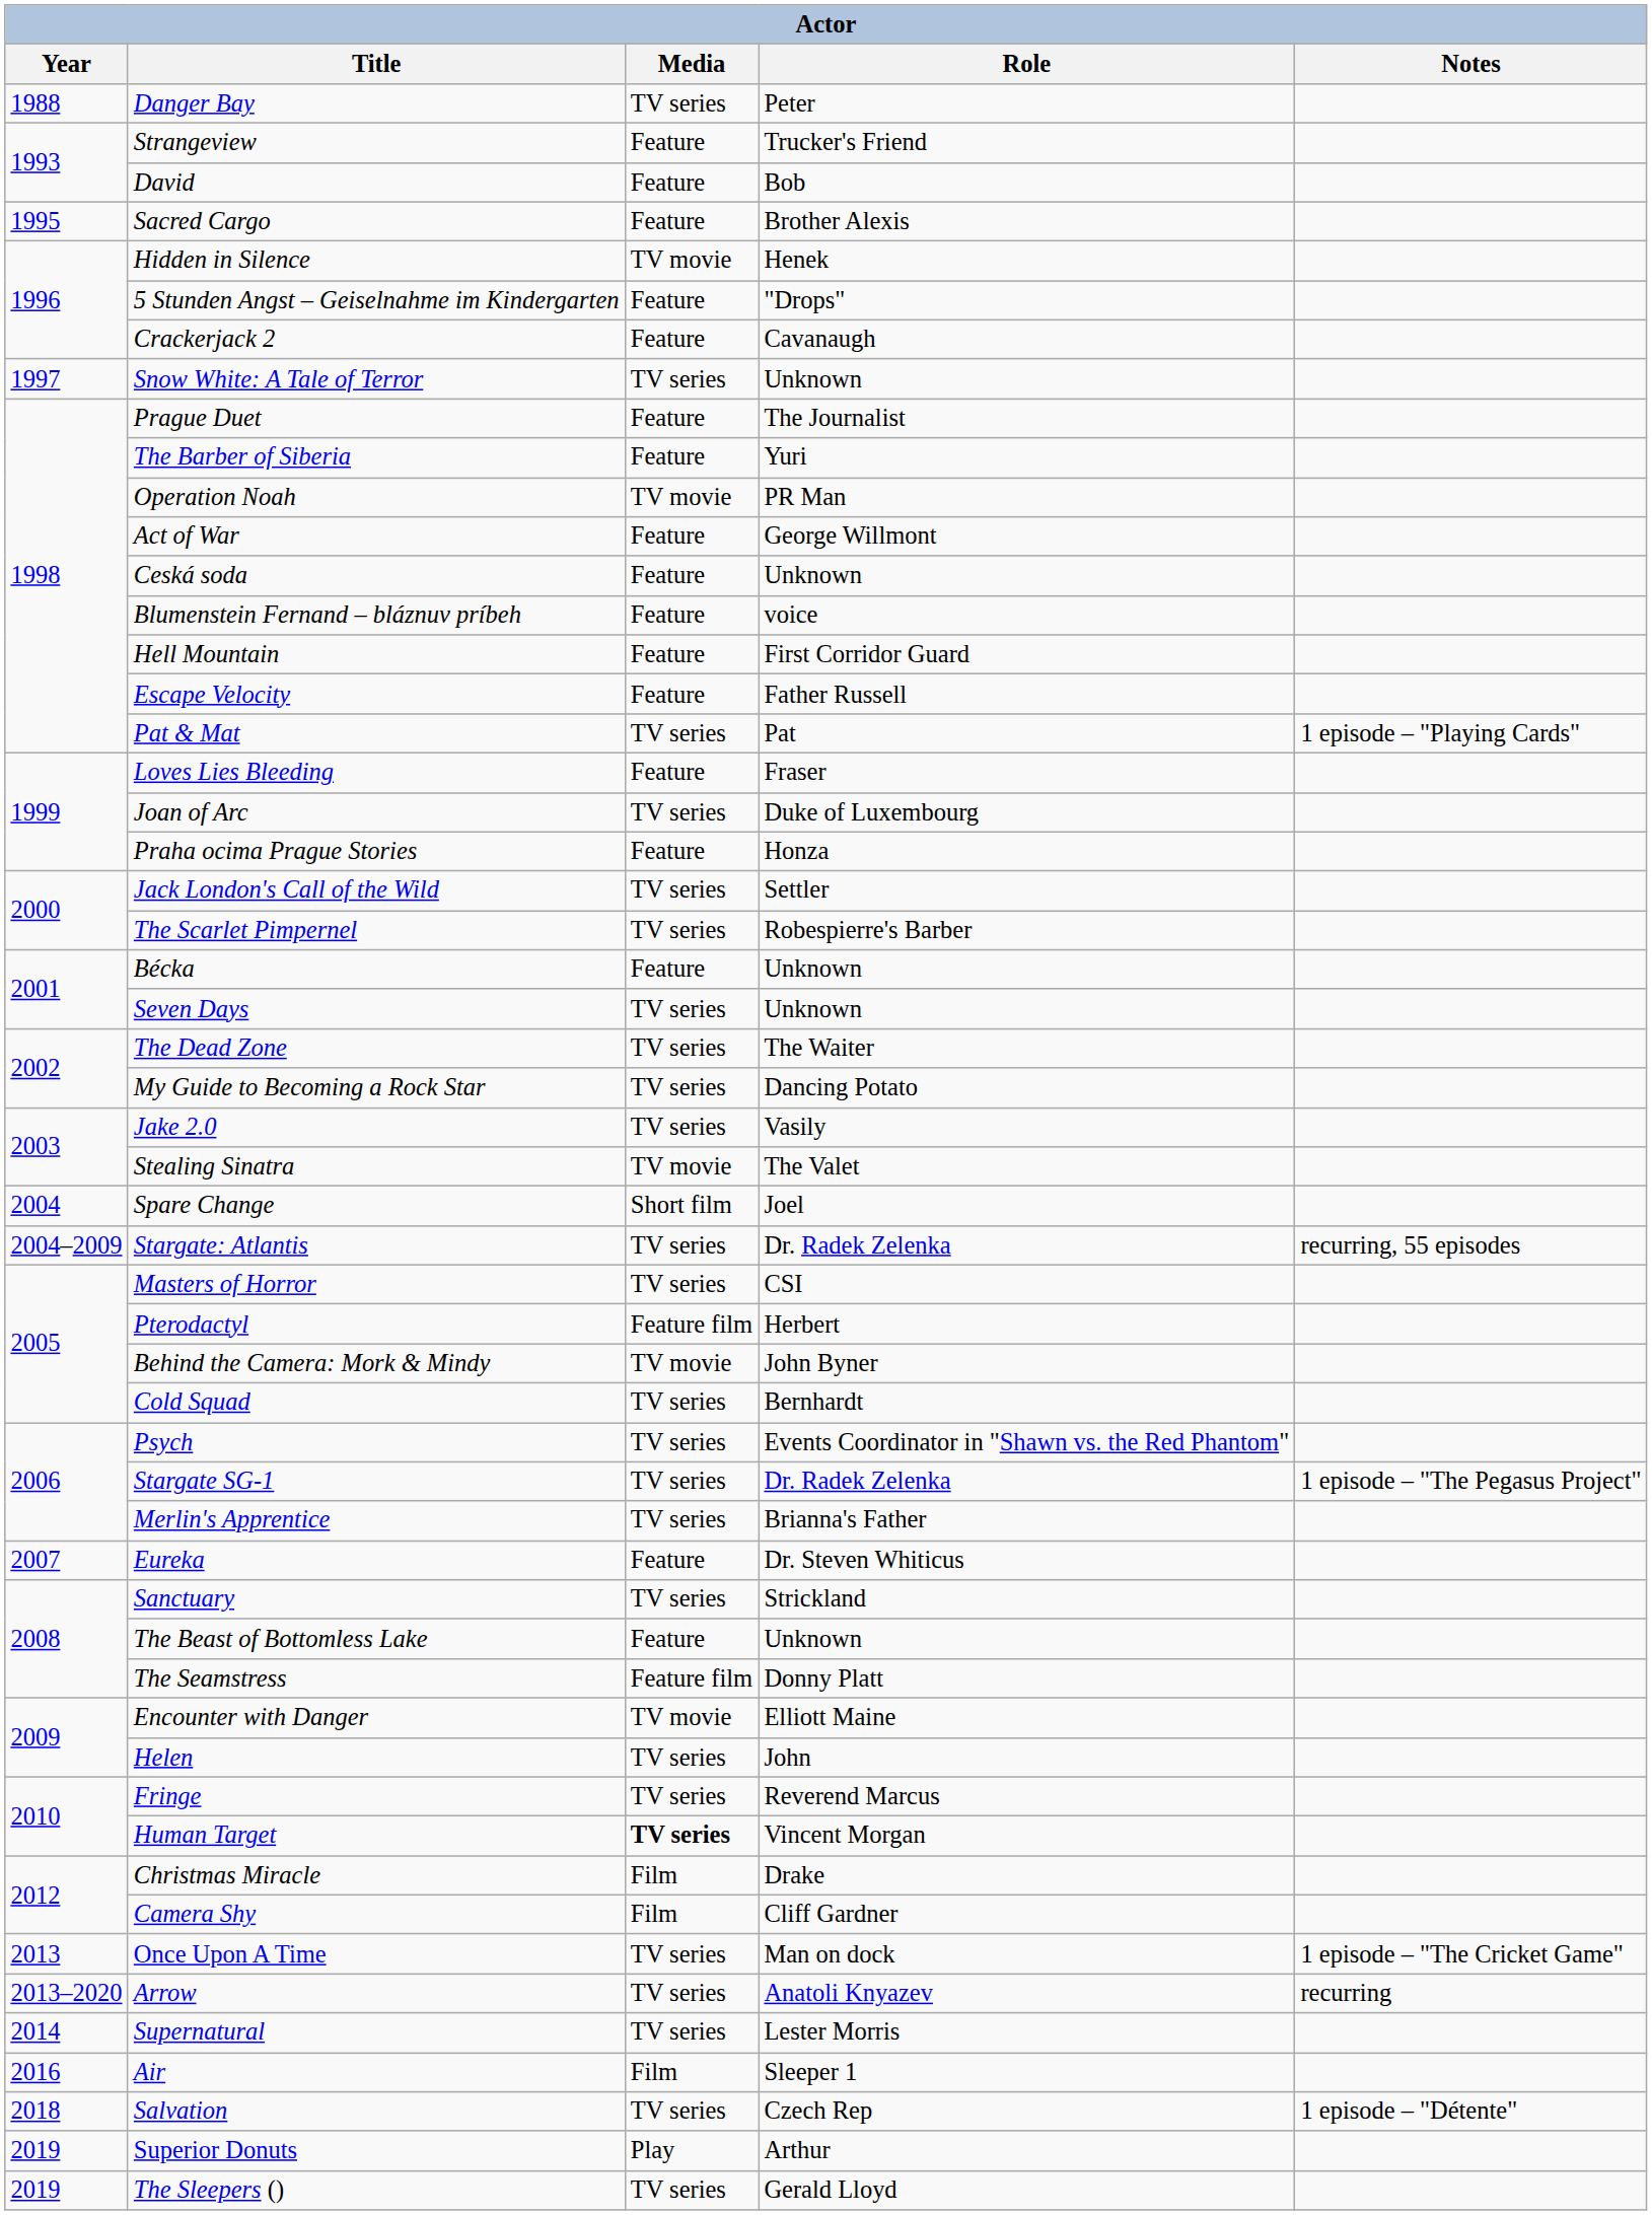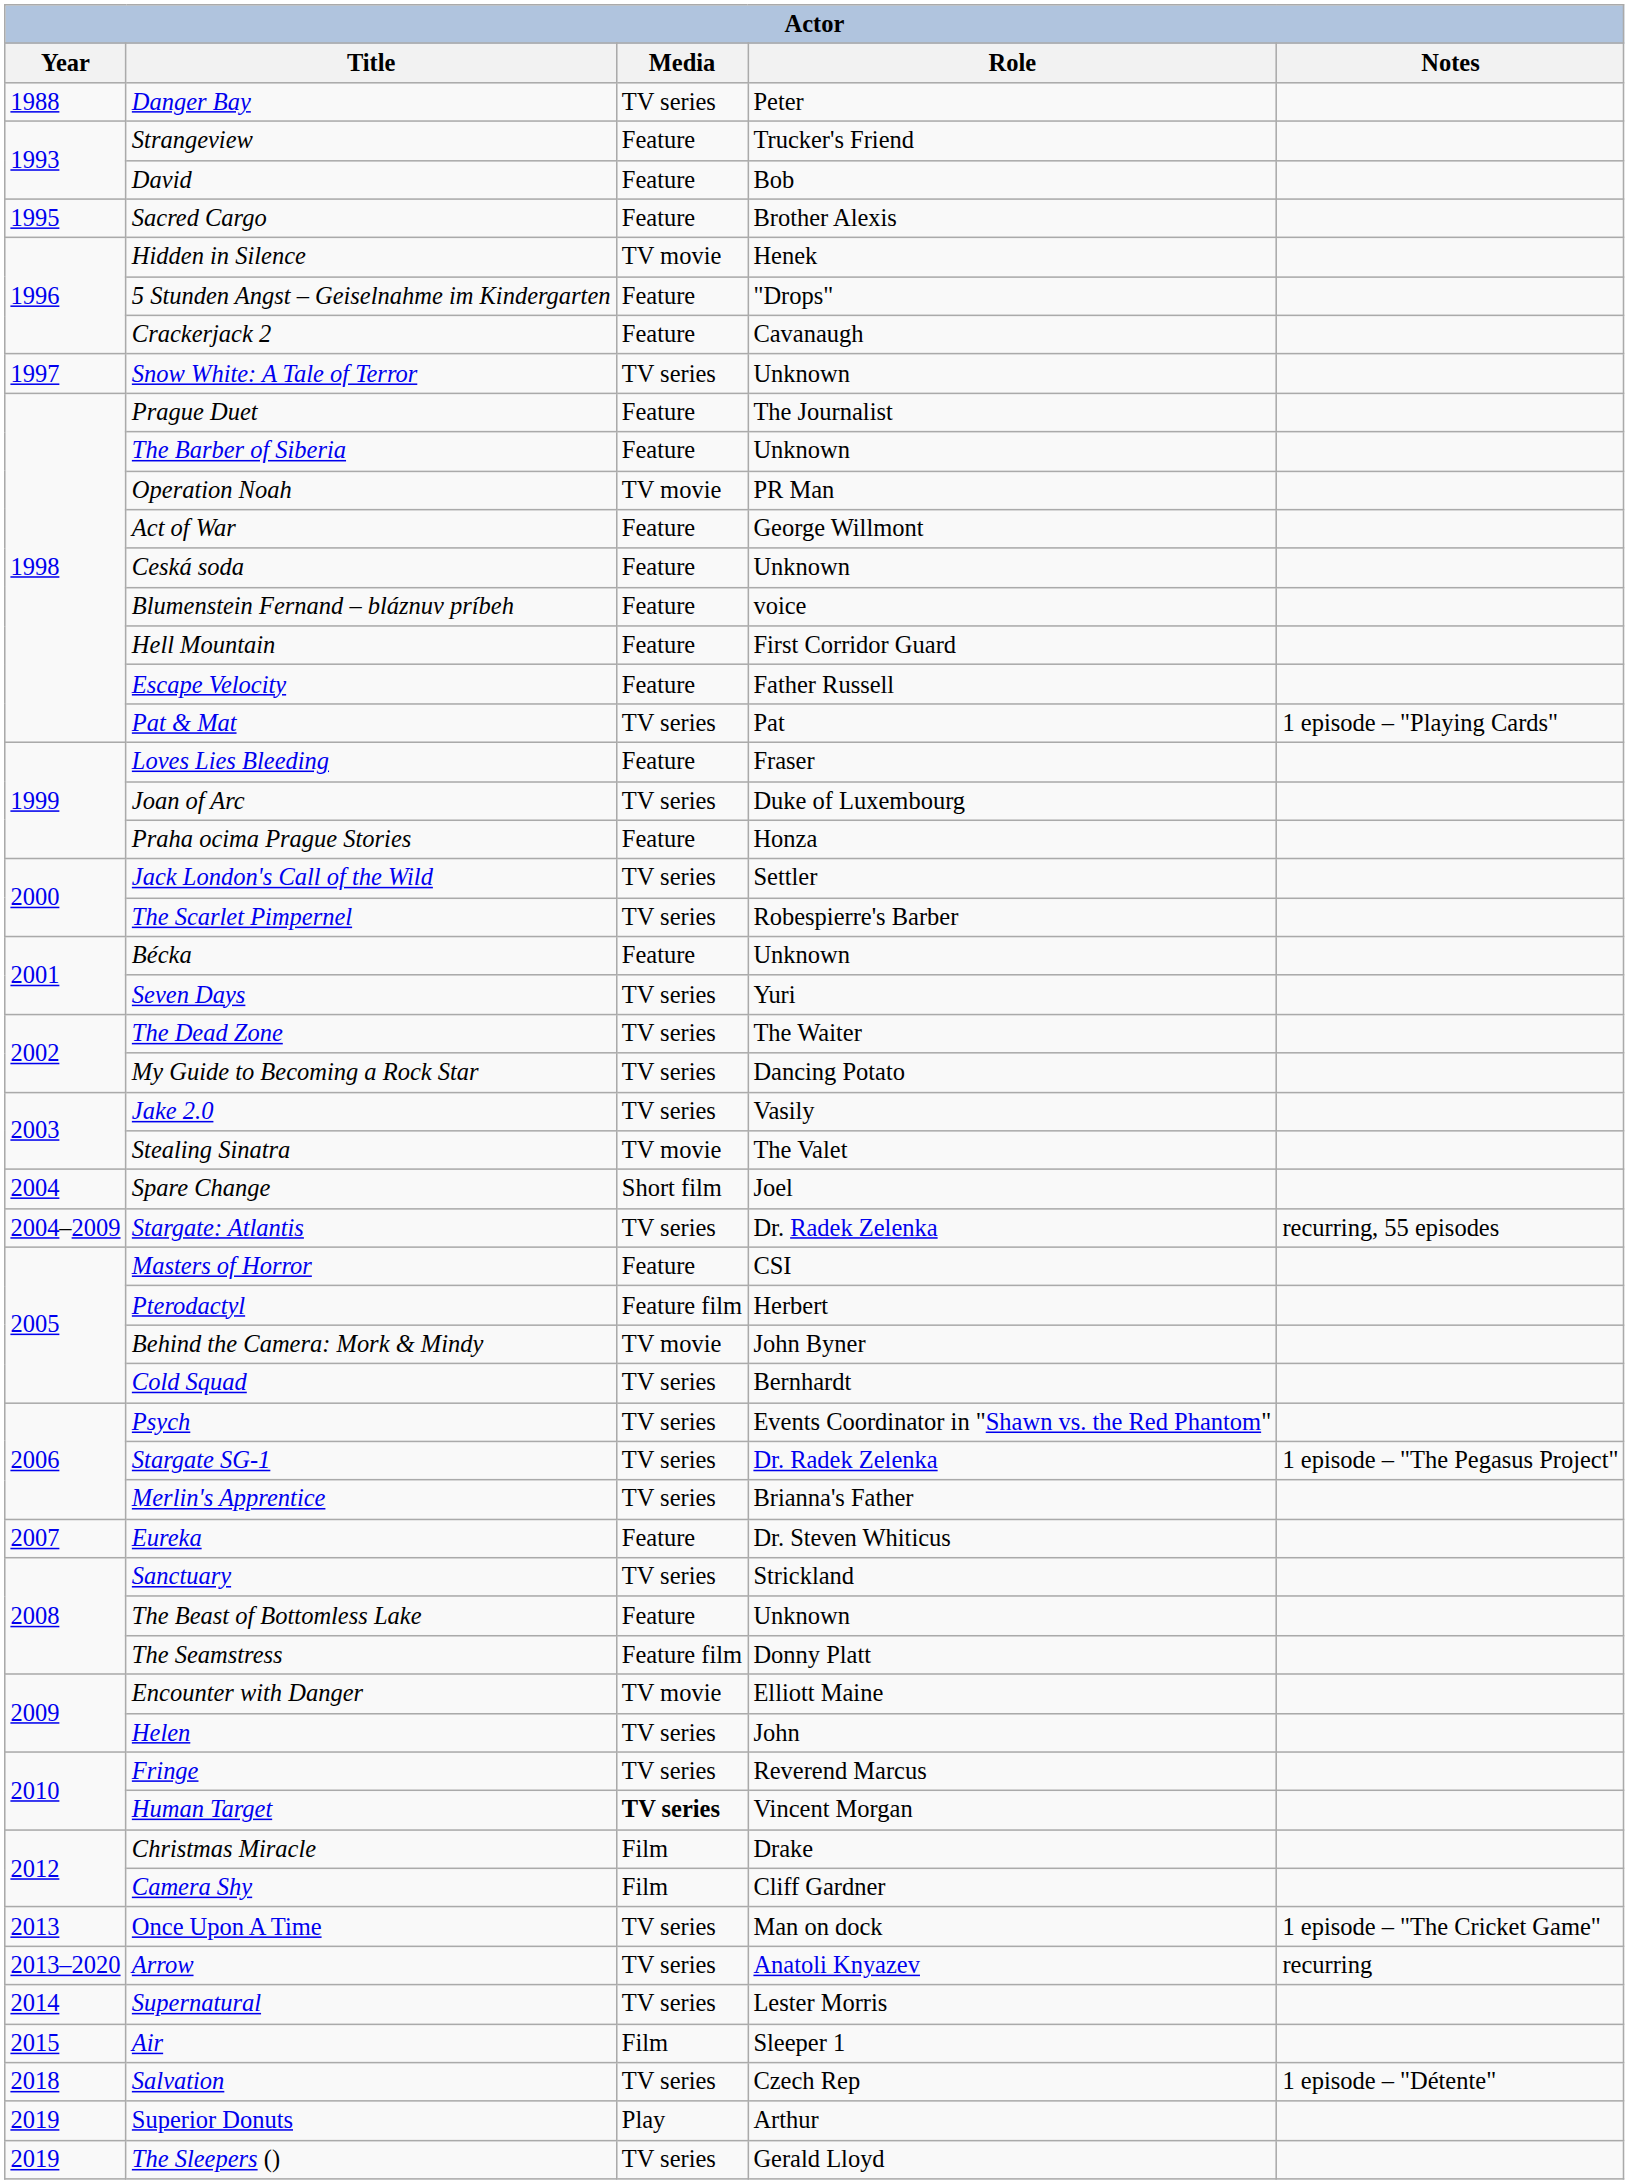 <table class="wikitable">
 <tr>
 <th colspan="5" style="background: LightSteelBlue;">Actor</th>
 </tr>
 <tr>
 <th>Year</th>
 <th>Title</th>
 <th>Media</th>
 <th>Role</th>
 <th>Notes</th>
 </tr>
 <tr>
 <td><a href='#'>1988</a></td>
 <td><em><a href='#'>Danger Bay</a></em></td>
 <td>TV series</td>
 <td>Peter</td>
 <td></td>
 </tr>
 <tr>
 <td rowspan="2"><a href='#'>1993</a></td>
 <td><em>Strangeview</em></td>
 <td>Feature</td>
 <td>Trucker's Friend</td>
 <td></td>
 </tr>
 <tr>
 <td><em>David</em></td>
 <td>Feature</td>
 <td>Bob</td>
 <td></td>
 </tr>
 <tr>
 <td><a href='#'>1995</a></td>
 <td><em>Sacred Cargo</em></td>
 <td>Feature</td>
 <td>Brother Alexis</td>
 <td></td>
 </tr>
 <tr>
 <td rowspan="3"><a href='#'>1996</a></td>
 <td><em>Hidden in Silence</em></td>
 <td>TV movie</td>
 <td>Henek</td>
 <td></td>
 </tr>
 <tr>
 <td><em>5 Stunden Angst – Geiselnahme im Kindergarten</em></td>
 <td>Feature</td>
 <td>"Drops"</td>
 <td></td>
 </tr>
 <tr>
 <td><em>Crackerjack 2</em></td>
 <td>Feature</td>
 <td>Cavanaugh</td>
 <td></td>
 </tr>
 <tr>
 <td><a href='#'>1997</a></td>
 <td><em><a href='#'>Snow White: A Tale of Terror</a></em></td>
 <td>TV series</td>
 <td>Unknown</td>
 <td></td>
 </tr>
 <tr>
 <td rowspan="9"><a href='#'>1998</a></td>
 <td><em>Prague Duet</em></td>
 <td>Feature</td>
 <td>The Journalist</td>
 <td></td>
 </tr>
 <tr>
 <td><em><a href='#'>The Barber of Siberia</a></em></td>
 <td>Feature</td>
-<td>Yuri</td>
+<td>Unknown</td>
 <td></td>
 </tr>
 <tr>
 <td><em>Operation Noah</em></td>
 <td>TV movie</td>
 <td>PR Man</td>
 <td></td>
 </tr>
 <tr>
 <td><em>Act of War</em></td>
 <td>Feature</td>
 <td>George Willmont</td>
 <td></td>
 </tr>
 <tr>
 <td><em>Ceská soda</em></td>
 <td>Feature</td>
 <td>Unknown</td>
 <td></td>
 </tr>
 <tr>
 <td><em>Blumenstein Fernand – bláznuv príbeh</em></td>
 <td>Feature</td>
 <td>voice</td>
 <td></td>
 </tr>
 <tr>
 <td><em>Hell Mountain</em></td>
 <td>Feature</td>
 <td>First Corridor Guard</td>
 <td></td>
 </tr>
 <tr>
 <td><em><a href='#'>Escape Velocity</a></em></td>
 <td>Feature</td>
 <td>Father Russell</td>
 <td></td>
 </tr>
 <tr>
 <td><em><a href='#'>Pat & Mat</a></em></td>
 <td>TV series</td>
 <td>Pat</td>
 <td>1 episode – "Playing Cards"</td>
 </tr>
 <tr>
 <td rowspan="3"><a href='#'>1999</a></td>
 <td><em><a href='#'>Loves Lies Bleeding</a></em></td>
 <td>Feature</td>
 <td>Fraser</td>
 <td></td>
 </tr>
 <tr>
 <td><em>Joan of Arc</em></td>
 <td>TV series</td>
 <td>Duke of Luxembourg</td>
 <td></td>
 </tr>
 <tr>
 <td><em>Praha ocima</em> <em>Prague Stories</em></td>
 <td>Feature</td>
 <td>Honza</td>
 <td></td>
 </tr>
 <tr>
 <td rowspan="2"><a href='#'>2000</a></td>
 <td><em><a href='#'>Jack London's Call of the Wild</a></em></td>
 <td>TV series</td>
 <td>Settler</td>
 <td></td>
 </tr>
 <tr>
 <td><em><a href='#'>The Scarlet Pimpernel</a></em></td>
 <td>TV series</td>
 <td>Robespierre's Barber</td>
 <td></td>
 </tr>
 <tr>
 <td rowspan="2"><a href='#'>2001</a></td>
 <td><em>Bécka</em></td>
 <td>Feature</td>
 <td>Unknown</td>
 <td></td>
 </tr>
 <tr>
 <td><em><a href='#'>Seven Days</a></em></td>
 <td>TV series</td>
-<td>Unknown</td>
+<td>Yuri</td>
 <td></td>
 </tr>
 <tr>
 <td rowspan="2"><a href='#'>2002</a></td>
 <td><em><a href='#'>The Dead Zone</a></em></td>
 <td>TV series</td>
 <td>The Waiter</td>
 <td></td>
 </tr>
 <tr>
 <td><em>My Guide to Becoming a Rock Star</em></td>
 <td>TV series</td>
 <td>Dancing Potato</td>
 <td></td>
 </tr>
 <tr>
 <td rowspan="2"><a href='#'>2003</a></td>
 <td><em><a href='#'>Jake 2.0</a></em></td>
 <td>TV series</td>
 <td>Vasily</td>
 <td></td>
 </tr>
 <tr>
 <td><em>Stealing Sinatra</em></td>
 <td>TV movie</td>
 <td>The Valet</td>
 <td></td>
 </tr>
 <tr>
 <td><a href='#'>2004</a></td>
 <td><em>Spare Change</em></td>
 <td>Short film</td>
 <td>Joel</td>
 <td></td>
 </tr>
 <tr>
 <td><a href='#'>2004</a>–<a href='#'>2009</a></td>
 <td><em><a href='#'>Stargate: Atlantis</a></em></td>
 <td>TV series</td>
 <td>Dr. <a href='#'>Radek Zelenka</a></td>
 <td>recurring, 55 episodes</td>
 </tr>
 <tr>
 <td rowspan="4"><a href='#'>2005</a></td>
 <td><em><a href='#'>Masters of Horror</a></em></td>
-<td>TV series</td>
+<td>Feature</td>
 <td>CSI</td>
 <td></td>
 </tr>
 <tr>
 <td><em><a href='#'>Pterodactyl</a></em></td>
 <td>Feature film</td>
 <td>Herbert</td>
 <td></td>
 </tr>
 <tr>
 <td><em>Behind the Camera: Mork & Mindy</em></td>
 <td>TV movie</td>
 <td>John Byner</td>
 <td></td>
 </tr>
 <tr>
 <td><em><a href='#'>Cold Squad</a></em></td>
 <td>TV series</td>
 <td>Bernhardt</td>
 <td></td>
 </tr>
 <tr>
 <td rowspan="3"><a href='#'>2006</a></td>
 <td><em><a href='#'>Psych</a></em></td>
 <td>TV series</td>
 <td>Events Coordinator in "<a href='#'>Shawn vs. the Red Phantom</a>"</td>
 <td></td>
 </tr>
 <tr>
 <td><em><a href='#'>Stargate SG-1</a></em></td>
 <td>TV series</td>
 <td><a href='#'>Dr. Radek Zelenka</a></td>
 <td>1 episode – "The Pegasus Project"</td>
 </tr>
 <tr>
 <td><em><a href='#'>Merlin's Apprentice</a></em></td>
 <td>TV series</td>
 <td>Brianna's Father</td>
 <td></td>
 </tr>
 <tr>
 <td><a href='#'>2007</a></td>
 <td><em><a href='#'>Eureka</a></em></td>
 <td>Feature</td>
 <td>Dr. Steven Whiticus</td>
 <td></td>
 </tr>
 <tr>
 <td rowspan="3"><a href='#'>2008</a></td>
 <td><em><a href='#'>Sanctuary</a></em></td>
 <td>TV series</td>
 <td>Strickland</td>
 <td></td>
 </tr>
 <tr>
 <td><em>The Beast of Bottomless Lake</em></td>
 <td>Feature</td>
 <td>Unknown</td>
 <td></td>
 </tr>
 <tr>
 <td><em>The Seamstress</em></td>
 <td>Feature film</td>
 <td>Donny Platt</td>
 <td></td>
 </tr>
 <tr>
 <td rowspan="2"><a href='#'>2009</a></td>
 <td><em>Encounter with Danger</em></td>
 <td>TV movie</td>
 <td>Elliott Maine</td>
 <td></td>
 </tr>
 <tr>
 <td><em><a href='#'>Helen</a></em></td>
 <td>TV series</td>
 <td>John</td>
 <td></td>
 </tr>
 <tr>
 <td rowspan="2"><a href='#'>2010</a></td>
 <td><em><a href='#'>Fringe</a></em></td>
 <td>TV series</td>
 <td>Reverend Marcus</td>
 <td></td>
 </tr>
 <tr>
 <td><em><a href='#'>Human Target</a></em></td>
 <td><strong>TV series</strong></td>
 <td>Vincent Morgan</td>
 <td></td>
 </tr>
 <tr>
 <td rowspan=2><a href='#'>2012</a></td>
 <td><em>Christmas Miracle</em></td>
 <td>Film</td>
 <td>Drake</td>
 <td></td>
 </tr>
 <tr>
 <td><em><a href='#'>Camera Shy</a></em></td>
 <td>Film</td>
 <td>Cliff Gardner</td>
 <td></td>
 </tr>
 <tr>
 <td><a href='#'>2013</a></td>
 <td><a href='#'>Once Upon A Time</a></td>
 <td>TV series</td>
 <td>Man on dock</td>
 <td>1 episode – "The Cricket Game"</td>
 </tr>
 <tr>
 <td><a href='#'>2013–2020</a></td>
 <td><em><a href='#'>Arrow</a></em></td>
 <td>TV series</td>
 <td><a href='#'>Anatoli Knyazev</a></td>
 <td>recurring</td>
 </tr>
 <tr>
 <td><a href='#'>2014</a></td>
 <td><em><a href='#'>Supernatural</a></em></td>
 <td>TV series</td>
 <td>Lester Morris</td>
 <td></td>
 </tr>
 <tr>
-<td><a href='#'>2016</a></td>
+<td><a href='#'>2015</a></td>
 <td><em><a href='#'>Air</a></em></td>
 <td>Film</td>
 <td>Sleeper 1</td>
 <td></td>
 </tr>
 <tr>
 <td><a href='#'>2018</a></td>
 <td><em><a href='#'>Salvation</a></em></td>
 <td>TV series</td>
 <td>Czech Rep</td>
 <td>1 episode – "Détente"</td>
 </tr>
 <tr>
 <td><a href='#'>2019</a></td>
 <td><a href='#'>Superior Donuts</a></td>
 <td>Play</td>
 <td>Arthur</td>
 <td></td>
 </tr>
 <tr>
 <td><a href='#'>2019</a></td>
 <td><em><a href='#'>The Sleepers</a></em> ()</td>
 <td>TV series</td>
 <td>Gerald Lloyd</td>
 <td></td>
 </tr>
 </table>
